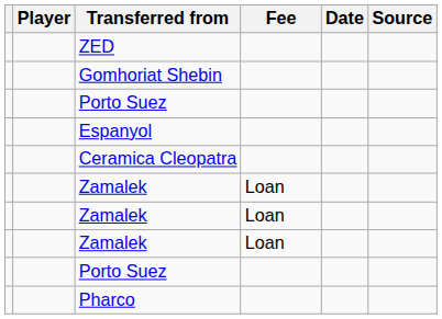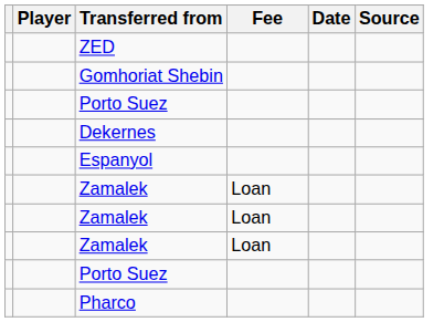 <table class="wikitable plainrowheaders sortable">
 <tr>
 <th></th>
 <th scope="col">Player</th>
 <th>Transferred from</th>
 <th style="width: 65px;">Fee</th>
 <th scope="col">Date</th>
 <th scope="col">Source</th>
 </tr>
 <tr>
 <td align="center"></td>
 <td></td>
 <td> <a href='#'>ZED</a></td>
 <td></td>
 <td></td>
 <td></td>
 </tr>
 <tr>
 <td align="center"></td>
 <td></td>
 <td> <a href='#'>Gomhoriat Shebin</a></td>
 <td></td>
 <td></td>
 <td></td>
 </tr>
 <tr>
 <td align="center"></td>
 <td></td>
 <td> <a href='#'>Porto Suez</a></td>
 <td></td>
 <td></td>
 <td></td>
 </tr>
 <tr>
 <td align="center"></td>
 <td></td>
-<td> <a href='#'>Espanyol</a></td>
+<td> <a href='#'>Dekernes</a></td>
 <td></td>
 <td></td>
 <td></td>
 </tr>
 <tr>
 <td align="center"></td>
 <td></td>
-<td> <a href='#'>Ceramica Cleopatra</a></td>
+<td> <a href='#'>Espanyol</a></td>
 <td></td>
 <td></td>
 <td></td>
 </tr>
 <tr>
 <td align="center"></td>
 <td></td>
 <td> <a href='#'>Zamalek</a></td>
 <td>Loan</td>
 <td></td>
 <td></td>
 </tr>
 <tr>
 <td align="center"></td>
 <td></td>
 <td> <a href='#'>Zamalek</a></td>
 <td>Loan</td>
 <td></td>
 <td></td>
 </tr>
 <tr>
 <td align="center"></td>
 <td></td>
 <td> <a href='#'>Zamalek</a></td>
 <td>Loan</td>
 <td></td>
 <td></td>
 </tr>
 <tr>
 <td align="center"></td>
 <td></td>
 <td> <a href='#'>Porto Suez</a></td>
 <td></td>
 <td></td>
 <td></td>
 </tr>
 <tr>
 <td align="center"></td>
 <td></td>
 <td> <a href='#'>Pharco</a></td>
 <td></td>
 <td></td>
 <td></td>
 </tr>
 </table>
